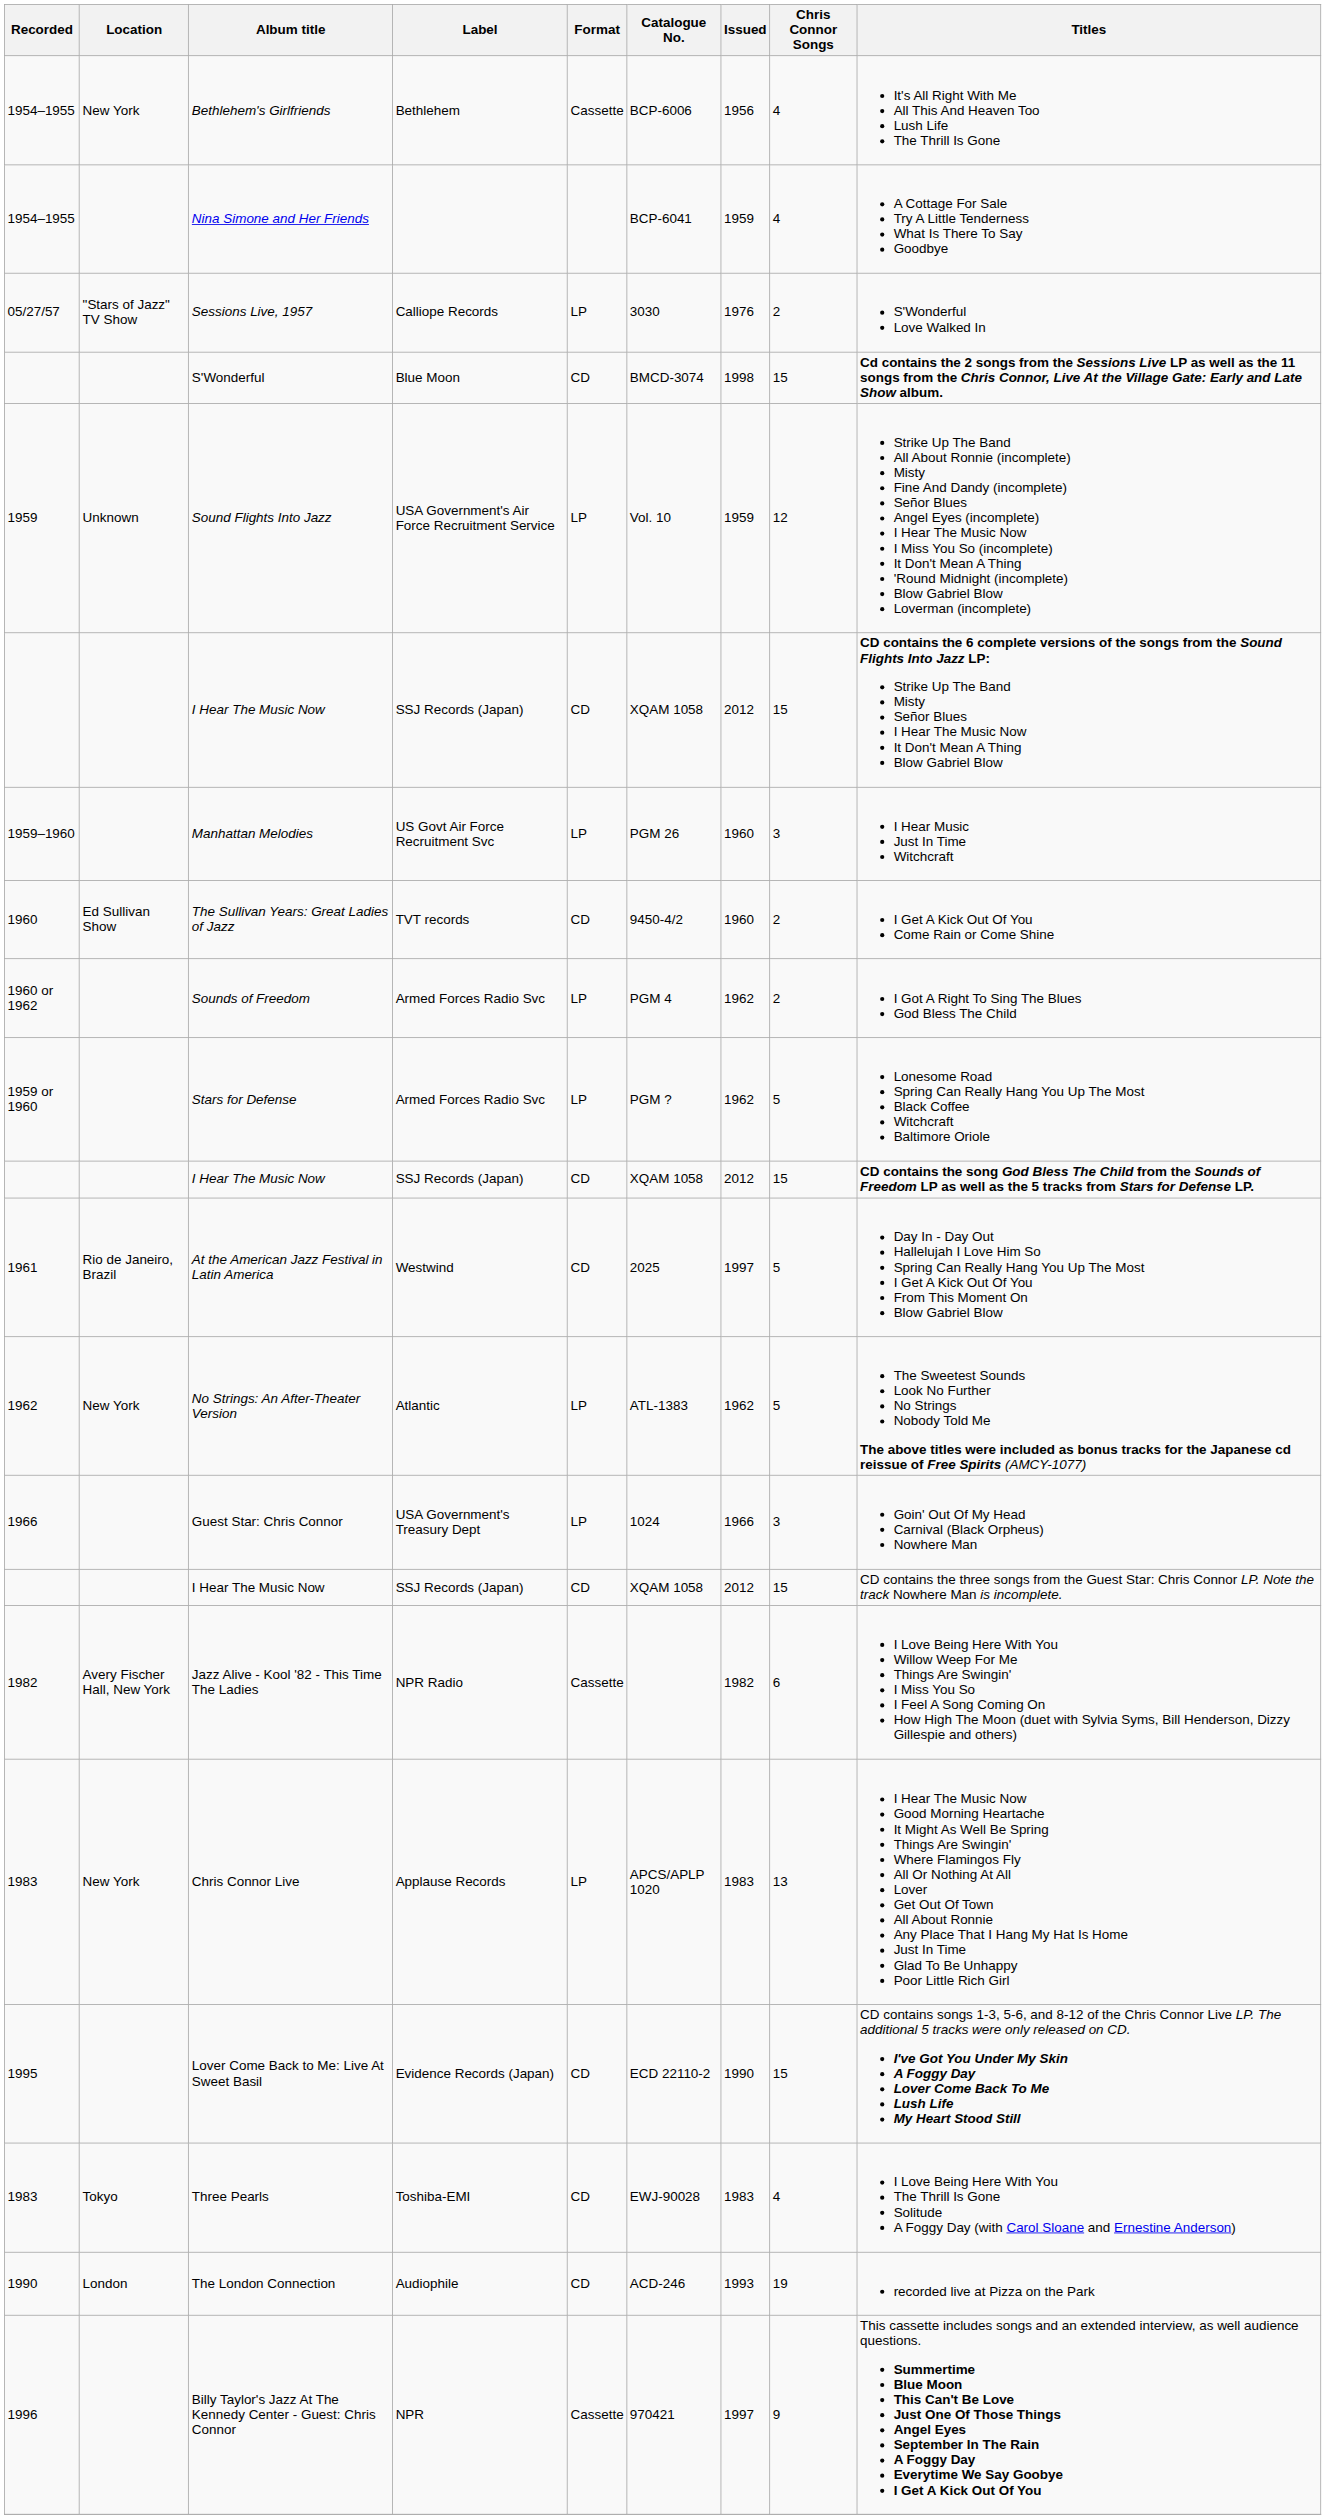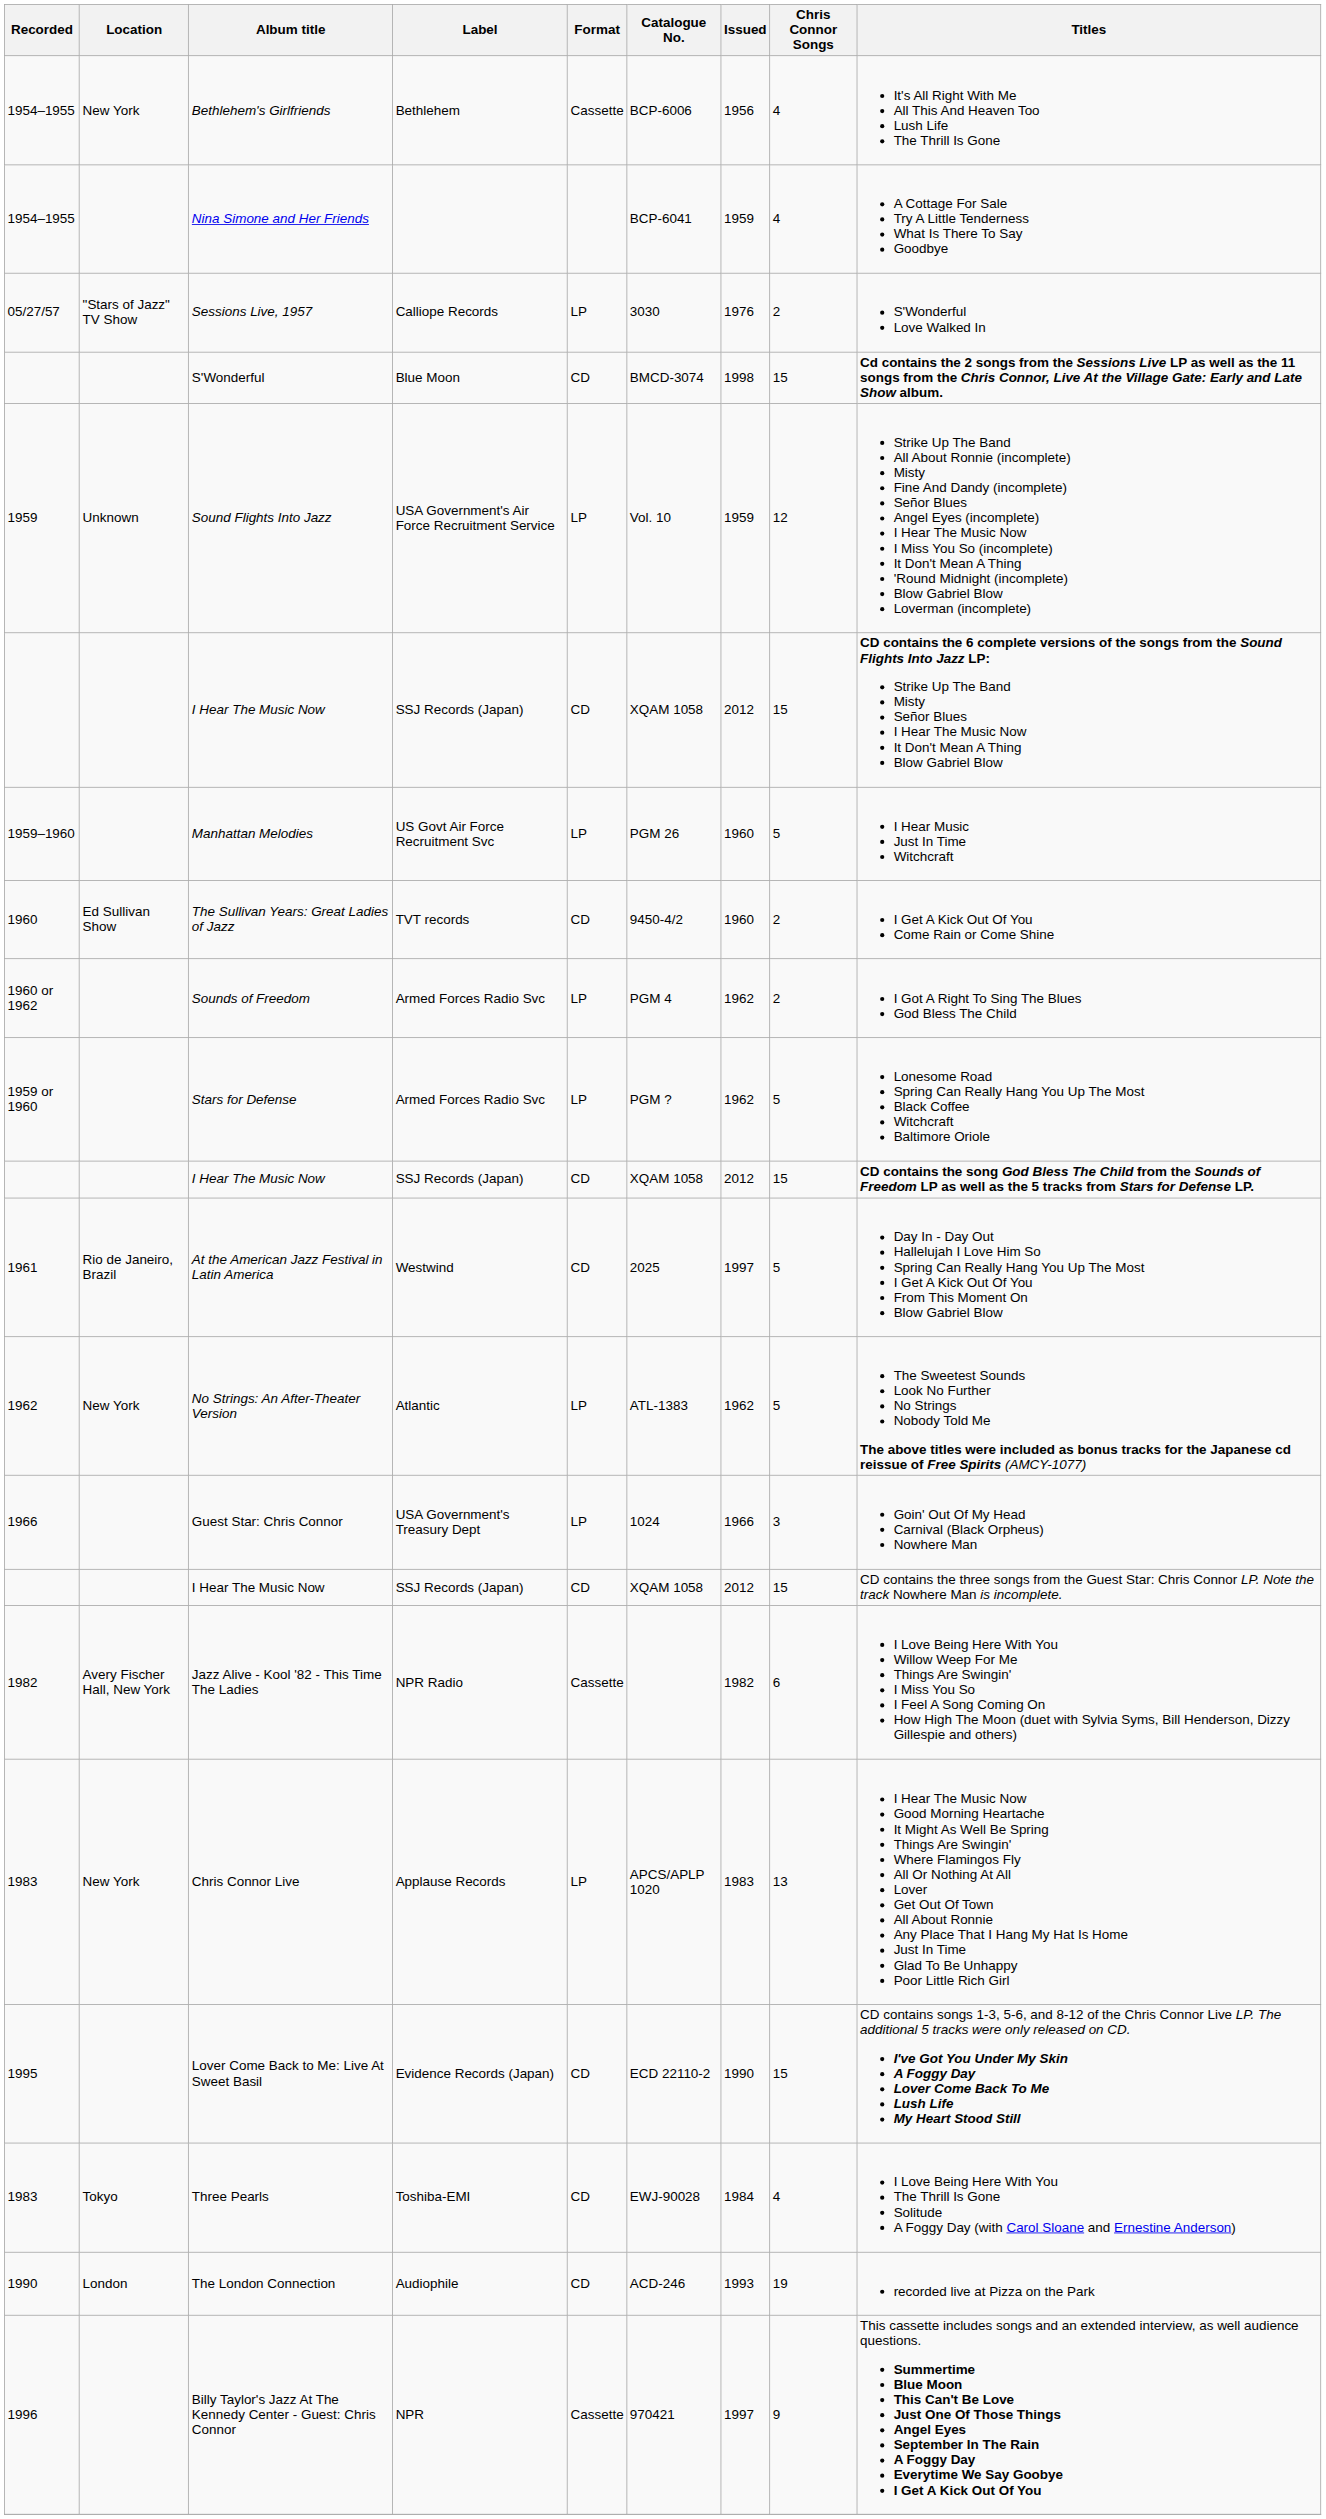 <table class="wikitable">
 <tr>
 <th>Recorded</th>
 <th>Location</th>
 <th>Album title</th>
 <th>Label</th>
 <th>Format</th>
 <th>Catalogue No.</th>
 <th>Issued</th>
 <th>Chris Connor Songs</th>
 <th>Titles</th>
 </tr>
 <tr>
 <td>1954–1955</td>
 <td>New York</td>
 <td><em>Bethlehem's Girlfriends</em></td>
 <td>Bethlehem</td>
 <td>Cassette</td>
 <td>BCP-6006</td>
 <td>1956</td>
 <td>4</td>
 <td><br><ul><li>It's All Right With Me</li><li>All This And Heaven Too</li><li>Lush Life</li><li>The Thrill Is Gone</li></ul></td>
 </tr>
 <tr>
 <td>1954–1955</td>
 <td></td>
 <td><em><a href='#'>Nina Simone and Her Friends</a></em></td>
 <td></td>
 <td></td>
 <td>BCP-6041</td>
 <td>1959</td>
 <td>4</td>
 <td><br><ul><li>A Cottage For Sale</li><li>Try A Little Tenderness</li><li>What Is There To Say</li><li>Goodbye</li></ul></td>
 </tr>
 <tr>
 <td>05/27/57</td>
 <td>"Stars of Jazz" TV Show</td>
 <td><em>Sessions Live, 1957</em></td>
 <td>Calliope Records</td>
 <td>LP</td>
 <td>3030</td>
 <td>1976</td>
 <td>2</td>
 <td><br><ul><li>S'Wonderful</li><li>Love Walked In</li></ul></td>
 </tr>
 <tr>
 <td></td>
 <td></td>
 <td>S'Wonderful</td>
 <td>Blue Moon</td>
 <td>CD</td>
 <td>BMCD-3074</td>
 <td>1998</td>
 <td>15</td>
 <td><strong>Cd contains the 2 songs from the <em>Sessions Live</em> LP as well as the 11 songs from the <em>Chris Connor, Live At the Village Gate: Early and Late Show</em> album.</strong></td>
 </tr>
 <tr>
 <td>1959</td>
 <td>Unknown</td>
 <td><em>Sound Flights Into Jazz</em></td>
 <td>USA Government's Air Force Recruitment Service</td>
 <td>LP</td>
 <td>Vol. 10</td>
 <td>1959</td>
 <td>12</td>
 <td><br><ul><li>Strike Up The Band</li><li>All About Ronnie (incomplete)</li><li>Misty</li><li>Fine And Dandy (incomplete)</li><li>Señor Blues</li><li>Angel Eyes (incomplete)</li><li>I Hear The Music Now</li><li>I Miss You So (incomplete)</li><li>It Don't Mean A Thing</li><li>'Round Midnight (incomplete)</li><li>Blow Gabriel Blow</li><li>Loverman (incomplete)</li></ul></td>
 </tr>
 <tr>
 <td></td>
 <td></td>
 <td><em>I Hear The Music Now</em></td>
 <td>SSJ Records (Japan)</td>
 <td>CD</td>
 <td>XQAM 1058</td>
 <td>2012</td>
 <td>15</td>
 <td><strong>CD contains the 6 complete versions of the songs from the <em>Sound Flights Into Jazz</em> LP:</strong><br><ul><li>Strike Up The Band</li><li>Misty</li><li>Señor Blues</li><li>I Hear The Music Now</li><li>It Don't Mean A Thing</li><li>Blow Gabriel Blow</li></ul></td>
 </tr>
 <tr>
 <td>1959–1960</td>
 <td></td>
 <td><em>Manhattan Melodies</em></td>
 <td>US Govt Air Force Recruitment Svc</td>
 <td>LP</td>
 <td>PGM 26</td>
 <td>1960</td>
-<td>3</td>
+<td>5</td>
 <td><br><ul><li>I Hear Music</li><li>Just In Time</li><li>Witchcraft</li></ul></td>
 </tr>
 <tr>
 <td>1960</td>
 <td>Ed Sullivan Show</td>
 <td><em>The Sullivan Years: Great Ladies of Jazz</em></td>
 <td>TVT records</td>
 <td>CD</td>
 <td>9450-4/2</td>
 <td>1960</td>
 <td>2</td>
 <td><br><ul><li>I Get A Kick Out Of You</li><li>Come Rain or Come Shine</li></ul></td>
 </tr>
 <tr>
 <td>1960 or 1962</td>
 <td></td>
 <td><em>Sounds of Freedom</em></td>
 <td>Armed Forces Radio Svc</td>
 <td>LP</td>
 <td>PGM 4</td>
 <td>1962</td>
 <td>2</td>
 <td><br><ul><li>I Got A Right To Sing The Blues</li><li>God Bless The Child</li></ul></td>
 </tr>
 <tr>
 <td>1959 or 1960</td>
 <td></td>
 <td><em>Stars for Defense</em></td>
 <td>Armed Forces Radio Svc</td>
 <td>LP</td>
 <td>PGM ?</td>
 <td>1962</td>
 <td>5</td>
 <td><br><ul><li>Lonesome Road</li><li>Spring Can Really Hang You Up The Most</li><li>Black Coffee</li><li>Witchcraft</li><li>Baltimore Oriole</li></ul></td>
 </tr>
 <tr>
 <td></td>
 <td></td>
 <td><em>I Hear The Music Now</em></td>
 <td>SSJ Records (Japan)</td>
 <td>CD</td>
 <td>XQAM 1058</td>
 <td>2012</td>
 <td>15</td>
 <td><strong>CD contains the song <em>God Bless The Child</em> from the <em>Sounds of Freedom</em> LP as well as the 5 tracks from <em>Stars for Defense</em> LP.</strong></td>
 </tr>
 <tr>
 <td>1961</td>
 <td>Rio de Janeiro, Brazil</td>
 <td><em>At the American Jazz Festival in Latin America</em></td>
 <td>Westwind</td>
 <td>CD</td>
 <td>2025</td>
 <td>1997</td>
 <td>5</td>
 <td><br><ul><li>Day In - Day Out</li><li>Hallelujah I Love Him So</li><li>Spring Can Really Hang You Up The Most</li><li>I Get A Kick Out Of You</li><li>From This Moment On</li><li>Blow Gabriel Blow</li></ul></td>
 </tr>
 <tr>
 <td>1962</td>
 <td>New York</td>
 <td><em>No Strings: An After-Theater Version</em></td>
 <td>Atlantic</td>
 <td>LP</td>
 <td>ATL-1383</td>
 <td>1962</td>
 <td>5</td>
 <td><br><ul><li>The Sweetest Sounds</li><li>Look No Further</li><li>No Strings</li><li>Nobody Told Me</li></ul><strong>The above titles were included as bonus tracks for the Japanese cd reissue of <em>Free Spirits</strong> (AMCY-1077)<strong></td>
 </tr>
 <tr>
 <td>1966</td>
 <td></td>
 <td></em>Guest Star: Chris Connor<em></td>
 <td>USA Government's Treasury Dept</td>
 <td>LP</td>
 <td>1024</td>
 <td>1966</td>
 <td>3</td>
 <td><br><ul><li>Goin' Out Of My Head</li><li>Carnival (Black Orpheus)</li><li>Nowhere Man</li></ul></td>
 </tr>
 <tr>
 <td></td>
 <td></td>
 <td></em>I Hear The Music Now<em></td>
 <td>SSJ Records (Japan)</td>
 <td>CD</td>
 <td>XQAM 1058</td>
 <td>2012</td>
 <td>15</td>
 <td></strong>CD contains the three songs from the </em>Guest Star: Chris Connor<em> LP. Note the track </em>Nowhere Man<em> is incomplete.<strong></td>
 </tr>
 <tr>
 <td>1982</td>
 <td>Avery Fischer Hall, New York</td>
 <td></em>Jazz Alive - Kool '82 - This Time The Ladies<em></td>
 <td>NPR Radio</td>
 <td>Cassette</td>
 <td></td>
 <td>1982</td>
 <td>6</td>
 <td><br><ul><li>I Love Being Here With You</li><li>Willow Weep For Me</li><li>Things Are Swingin'</li><li>I Miss You So</li><li>I Feel A Song Coming On</li><li>How High The Moon (duet with Sylvia Syms, Bill Henderson, Dizzy Gillespie and others)</li></ul></td>
 </tr>
 <tr>
 <td>1983</td>
 <td>New York</td>
 <td></em>Chris Connor Live<em></td>
 <td>Applause Records</td>
 <td>LP</td>
 <td>APCS/APLP 1020</td>
 <td>1983</td>
 <td>13</td>
 <td><br><ul><li>I Hear The Music Now</li><li>Good Morning Heartache</li><li>It Might As Well Be Spring</li><li>Things Are Swingin'</li><li>Where Flamingos Fly</li><li>All Or Nothing At All</li><li>Lover</li><li>Get Out Of Town</li><li>All About Ronnie</li><li>Any Place That I Hang My Hat Is Home</li><li>Just In Time</li><li>Glad To Be Unhappy</li><li>Poor Little Rich Girl</li></ul></td>
 </tr>
 <tr>
 <td>1995</td>
 <td></td>
 <td></em>Lover Come Back to Me: Live At Sweet Basil<em></td>
 <td>Evidence Records (Japan)</td>
 <td>CD</td>
 <td>ECD 22110-2</td>
 <td>1990</td>
 <td>15</td>
 <td></strong>CD contains  songs 1-3, 5-6, and 8-12 of the </em>Chris Connor Live<em> LP. The additional 5 tracks were only released on CD.<strong><br><ul><li>I've Got You Under My Skin</li><li>A Foggy Day</li><li>Lover Come Back To Me</li><li>Lush Life</li><li>My Heart Stood Still</li></ul></td>
 </tr>
 <tr>
 <td>1983</td>
 <td>Tokyo</td>
 <td></em>Three Pearls<em></td>
 <td>Toshiba-EMI</td>
 <td>CD</td>
 <td>EWJ-90028</td>
-<td>1983</td>
+<td>1984</td>
 <td>4</td>
 <td><br><ul><li>I Love Being Here With You</li><li>The Thrill Is Gone</li><li>Solitude</li><li>A Foggy Day (with <a href='#'>Carol Sloane</a> and <a href='#'>Ernestine Anderson</a>)</li></ul></td>
 </tr>
 <tr>
 <td>1990</td>
 <td>London</td>
 <td></em>The London Connection<em></td>
 <td>Audiophile</td>
 <td>CD</td>
 <td>ACD-246</td>
 <td>1993</td>
 <td>19</td>
 <td><br><ul><li>recorded live at Pizza on the Park</li></ul></td>
 </tr>
 <tr>
 <td>1996</td>
 <td></td>
 <td></em>Billy Taylor's Jazz At The Kennedy Center - Guest: Chris Connor<em></td>
 <td>NPR</td>
 <td>Cassette</td>
 <td>970421</td>
 <td>1997</td>
 <td>9</td>
 <td></strong>This cassette includes songs and an extended interview, as well audience questions.<strong><br><ul><li>Summertime</li><li>Blue Moon</li><li>This Can't Be Love</li><li>Just One Of Those Things</li><li>Angel Eyes</li><li>September In The Rain</li><li>A Foggy Day</li><li>Everytime We Say Goobye</li><li>I Get A Kick Out Of You</li></ul></td>
 </tr>
 <tr>
 </tr>
 </table>
